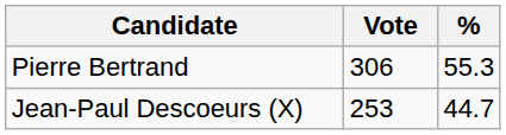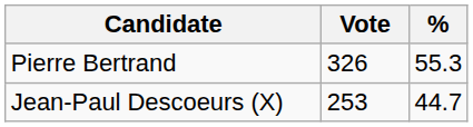 <table class="wikitable">
 <tr>
 <th bgcolor="#DDDDFF" width="200px">Candidate</th>
 <th bgcolor="#DDDDFF" width="50px">Vote</th>
 <th bgcolor="#DDDDFF" width="30px">%</th>
 </tr>
 <tr>
 <td>Pierre Bertrand</td>
-<td>306</td>
+<td>326</td>
 <td>55.3</td>
 </tr>
 <tr>
 <td>Jean-Paul Descoeurs (X)</td>
 <td>253</td>
 <td>44.7</td>
 </tr>
 </table>
